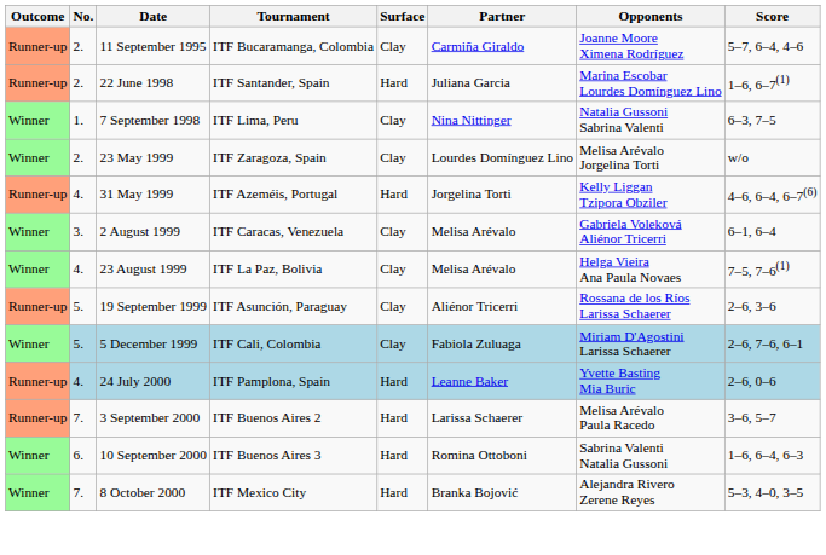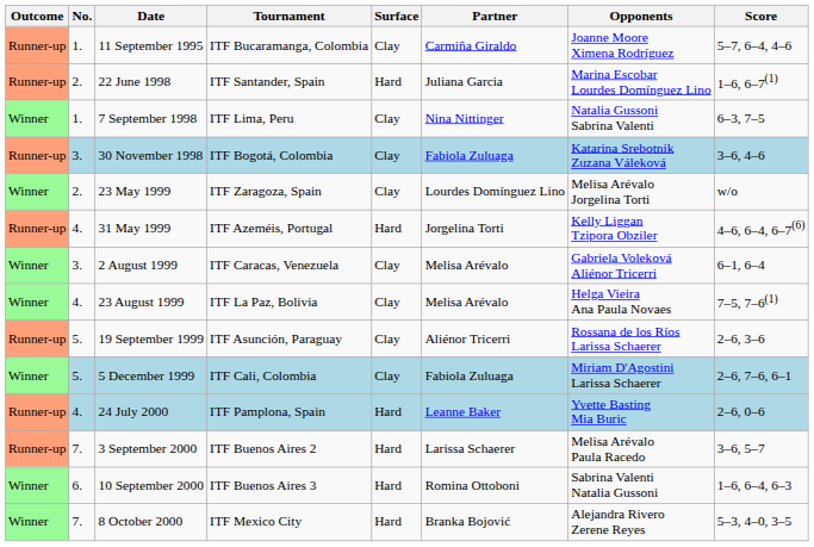 <table class="sortable wikitable">
 <tr>
 <th>Outcome</th>
 <th>No.</th>
 <th>Date</th>
 <th>Tournament</th>
 <th>Surface</th>
 <th>Partner</th>
 <th>Opponents</th>
 <th class="unsortable">Score</th>
 </tr>
 <tr>
 <td style="background:#ffa07a;">Runner-up</td>
-<td>2.</td>
+<td>1.</td>
 <td>11 September 1995</td>
 <td>ITF Bucaramanga, Colombia</td>
 <td>Clay</td>
 <td> <a href='#'>Carmiña Giraldo</a></td>
 <td> <a href='#'>Joanne Moore</a> <br>  <a href='#'>Ximena Rodríguez</a></td>
 <td>5–7, 6–4, 4–6</td>
 </tr>
 <tr>
 <td style="background:#ffa07a;">Runner-up</td>
 <td>2.</td>
 <td>22 June 1998</td>
 <td>ITF Santander, Spain</td>
 <td>Hard</td>
 <td> Juliana Garcia</td>
 <td> <a href='#'>Marina Escobar</a> <br>  <a href='#'>Lourdes Domínguez Lino</a></td>
 <td>1–6, 6–7<sup>(1)</sup></td>
 </tr>
 <tr>
 <td style="background:#98fb98;">Winner</td>
 <td>1.</td>
 <td>7 September 1998</td>
 <td>ITF Lima, Peru</td>
 <td>Clay</td>
 <td> <a href='#'>Nina Nittinger</a></td>
 <td> <a href='#'>Natalia Gussoni</a> <br>  Sabrina Valenti</td>
 <td>6–3, 7–5</td>
+</tr>
+<tr style="background:lightblue;">
+<td style="background:#ffa07a;">Runner-up</td>
+<td>3.</td>
+<td>30 November 1998</td>
+<td>ITF Bogotá, Colombia</td>
+<td>Clay</td>
+<td> <a href='#'>Fabiola Zuluaga</a></td>
+<td> <a href='#'>Katarina Srebotnik</a> <br>  <a href='#'>Zuzana Váleková</a></td>
+<td>3–6, 4–6</td>
 </tr>
 <tr>
 <td style="background:#98fb98;">Winner</td>
 <td>2.</td>
 <td>23 May 1999</td>
 <td>ITF Zaragoza, Spain</td>
 <td>Clay</td>
 <td> Lourdes Domínguez Lino</td>
 <td> Melisa Arévalo <br>  Jorgelina Torti</td>
 <td>w/o</td>
 </tr>
 <tr>
 <td style="background:#ffa07a;">Runner-up</td>
 <td>4.</td>
 <td>31 May 1999</td>
 <td>ITF Azeméis, Portugal</td>
 <td>Hard</td>
 <td> Jorgelina Torti</td>
 <td> <a href='#'>Kelly Liggan</a> <br>  <a href='#'>Tzipora Obziler</a></td>
 <td>4–6, 6–4, 6–7<sup>(6)</sup></td>
 </tr>
 <tr>
 <td style="background:#98fb98;">Winner</td>
 <td>3.</td>
 <td>2 August 1999</td>
 <td>ITF Caracas, Venezuela</td>
 <td>Clay</td>
 <td> Melisa Arévalo</td>
 <td> <a href='#'>Gabriela Voleková</a> <br>  <a href='#'>Aliénor Tricerri</a></td>
 <td>6–1, 6–4</td>
 </tr>
 <tr>
 <td style="background:#98fb98;">Winner</td>
 <td>4.</td>
 <td>23 August 1999</td>
 <td>ITF La Paz, Bolivia</td>
 <td>Clay</td>
 <td> Melisa Arévalo</td>
 <td> <a href='#'>Helga Vieira</a> <br>  Ana Paula Novaes</td>
 <td>7–5, 7–6<sup>(1)</sup></td>
 </tr>
 <tr>
 <td style="background:#ffa07a;">Runner-up</td>
 <td>5.</td>
 <td>19 September 1999</td>
 <td>ITF Asunción, Paraguay</td>
 <td>Clay</td>
 <td> Aliénor Tricerri</td>
 <td> <a href='#'>Rossana de los Ríos</a> <br>  <a href='#'>Larissa Schaerer</a></td>
 <td>2–6, 3–6</td>
 </tr>
 <tr style="background:lightblue;">
 <td style="background:#98fb98;">Winner</td>
 <td>5.</td>
 <td>5 December 1999</td>
 <td>ITF Cali, Colombia</td>
 <td>Clay</td>
 <td> Fabiola Zuluaga</td>
 <td> <a href='#'>Miriam D'Agostini</a> <br>  Larissa Schaerer</td>
 <td>2–6, 7–6, 6–1</td>
 </tr>
 <tr style="background:lightblue;">
 <td bgcolor="FFA07A">Runner-up</td>
 <td>4.</td>
 <td>24 July 2000</td>
 <td>ITF Pamplona, Spain</td>
 <td>Hard</td>
 <td> <a href='#'>Leanne Baker</a></td>
 <td> <a href='#'>Yvette Basting</a> <br>  <a href='#'>Mia Buric</a></td>
 <td>2–6, 0–6</td>
 </tr>
 <tr>
 <td style="background:#ffa07a;">Runner-up</td>
 <td>7.</td>
 <td>3 September 2000</td>
 <td>ITF Buenos Aires 2</td>
 <td>Hard</td>
 <td> Larissa Schaerer</td>
 <td> Melisa Arévalo <br>  Paula Racedo</td>
 <td>3–6, 5–7</td>
 </tr>
 <tr>
 <td style="background:#98fb98;">Winner</td>
 <td>6.</td>
 <td>10 September 2000</td>
 <td>ITF Buenos Aires 3</td>
 <td>Hard</td>
 <td> Romina Ottoboni</td>
 <td> Sabrina Valenti <br>  Natalia Gussoni</td>
 <td>1–6, 6–4, 6–3</td>
 </tr>
 <tr>
 <td style="background:#98fb98;">Winner</td>
 <td>7.</td>
 <td>8 October 2000</td>
 <td>ITF Mexico City</td>
 <td>Hard</td>
 <td> Branka Bojović</td>
 <td> Alejandra Rivero <br>  Zerene Reyes</td>
 <td>5–3, 4–0, 3–5</td>
 </tr>
 </table>
